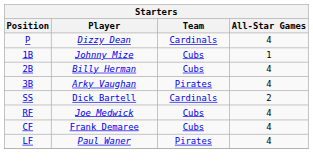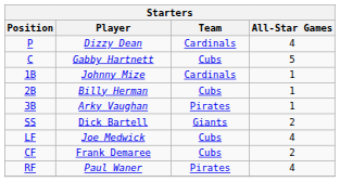 <table class="wikitable" style="font-size: 100%; text-align:right;">
 <tr>
 <th colspan="4">Starters</th>
 </tr>
 <tr>
 <th>Position</th>
 <th width="150">Player</th>
 <th width="100">Team</th>
 <th>All-Star Games</th>
 </tr>
 <tr>
 <td align="center"><a href='#'>P</a></td>
 <td align="center"><em><a href='#'>Dizzy Dean</a></em></td>
 <td align="center"><a href='#'>Cardinals</a></td>
 <td align="center">4</td>
 </tr>
 <tr>
+<td align="center"><a href='#'>C</a></td>
+<td align="center"><em><a href='#'>Gabby Hartnett</a></em></td>
+<td align="center"><a href='#'>Cubs</a></td>
+<td align="center">5</td>
+</tr>
+<tr>
 <td align="center"><a href='#'>1B</a></td>
 <td align="center"><em><a href='#'>Johnny Mize</a></em></td>
-<td align="center"><a href='#'>Cubs</a></td>
+<td align="center"><a href='#'>Cardinals</a></td>
 <td align="center">1</td>
 </tr>
 <tr>
 <td align="center"><a href='#'>2B</a></td>
 <td align="center"><em><a href='#'>Billy Herman</a></em></td>
 <td align="center"><a href='#'>Cubs</a></td>
-<td align="center">4</td>
+<td align="center">1</td>
 </tr>
 <tr>
 <td align="center"><a href='#'>3B</a></td>
 <td align="center"><em><a href='#'>Arky Vaughan</a></em></td>
 <td align="center"><a href='#'>Pirates</a></td>
-<td align="center">4</td>
+<td align="center">1</td>
 </tr>
 <tr>
 <td align="center"><a href='#'>SS</a></td>
 <td align="center"><a href='#'>Dick Bartell</a></td>
-<td align="center"><a href='#'>Cardinals</a></td>
+<td align="center"><a href='#'>Giants</a></td>
 <td align="center">2</td>
 </tr>
 <tr>
-<td align="center"><a href='#'>RF</a></td>
+<td align="center"><a href='#'>LF</a></td>
 <td align="center"><em><a href='#'>Joe Medwick</a></em></td>
 <td align="center"><a href='#'>Cubs</a></td>
 <td align="center">4</td>
 </tr>
 <tr>
 <td align="center"><a href='#'>CF</a></td>
 <td align="center"><a href='#'>Frank Demaree</a></td>
 <td align="center"><a href='#'>Cubs</a></td>
-<td align="center">4</td>
+<td align="center">2</td>
 </tr>
 <tr>
-<td align="center"><a href='#'>LF</a></td>
+<td align="center"><a href='#'>RF</a></td>
 <td align="center"><em><a href='#'>Paul Waner</a></em></td>
 <td align="center"><a href='#'>Pirates</a></td>
 <td align="center">4</td>
 </tr>
 <tr>
 </tr>
 </table>
